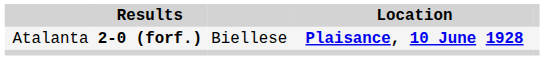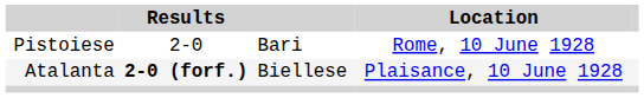 <table align=center style="font-size: 85%; border-collapse:collapse" border=0 cellspacing=0 cellpadding=2 width=60%>
 <tr bgcolor="D3D3D3">
 <th align=right></th>
 <th>Results</th>
 <th align=left></th>
 <th>Location</th>
 <th></th>
 </tr>
+<tr bgcolor=#FFFFFF>
+<td align=right>Pistoiese</td>
+<td align=center>2-0</td>
+<td>Bari</td>
+<td align=center><a href='#'>Rome</a>, <a href='#'>10 June</a> <a href='#'>1928</a></td>
+<td></td>
+</tr>
 <tr bgcolor=#F5F5F5>
 <td align=right>Atalanta</td>
 <td align=center><strong>2-0 (forf.)</strong></td>
 <td>Biellese</td>
-<td align=center><strong><a href='#'>Plaisance</a>, <a href='#'>10 June</a> <a href='#'>1928</a></strong></td>
+<td align=center><a href='#'>Plaisance</a>, <a href='#'>10 June</a> <a href='#'>1928</a></td>
 <td></td>
 </tr>
 <tr align=center style="background:#D3D3D3;">
 <td></td>
 <td></td>
 <td></td>
 <td></td>
 <td></td>
 </tr>
 </table>
